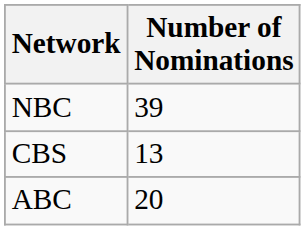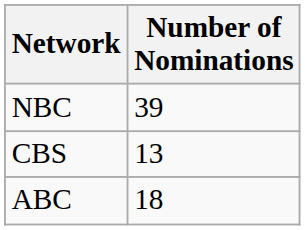 <table class="wikitable">
 <tr>
 <th>Network</th>
 <th>Number of<br>Nominations</th>
 </tr>
 <tr>
 <td>NBC</td>
 <td>39</td>
 </tr>
 <tr>
 <td>CBS</td>
 <td>13</td>
 </tr>
 <tr>
 <td>ABC</td>
-<td>20</td>
+<td>18</td>
 </tr>
 </table>
